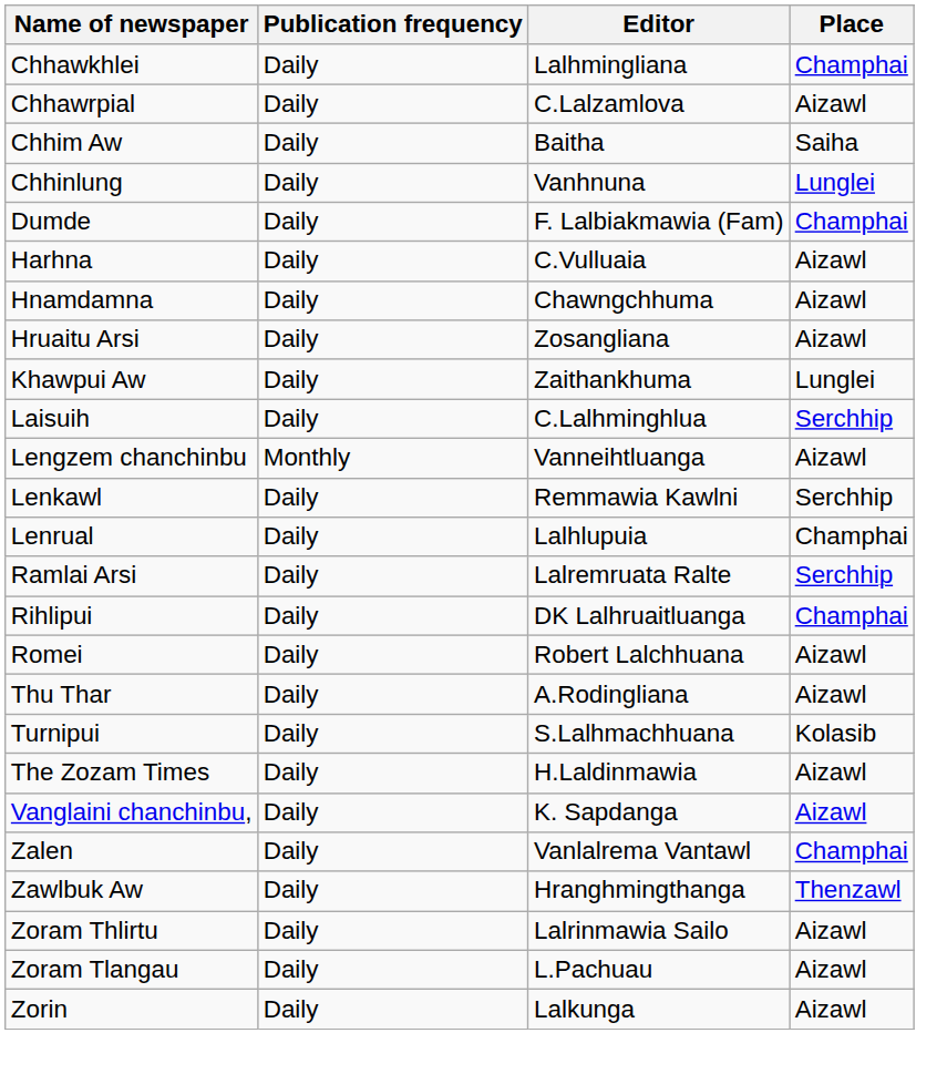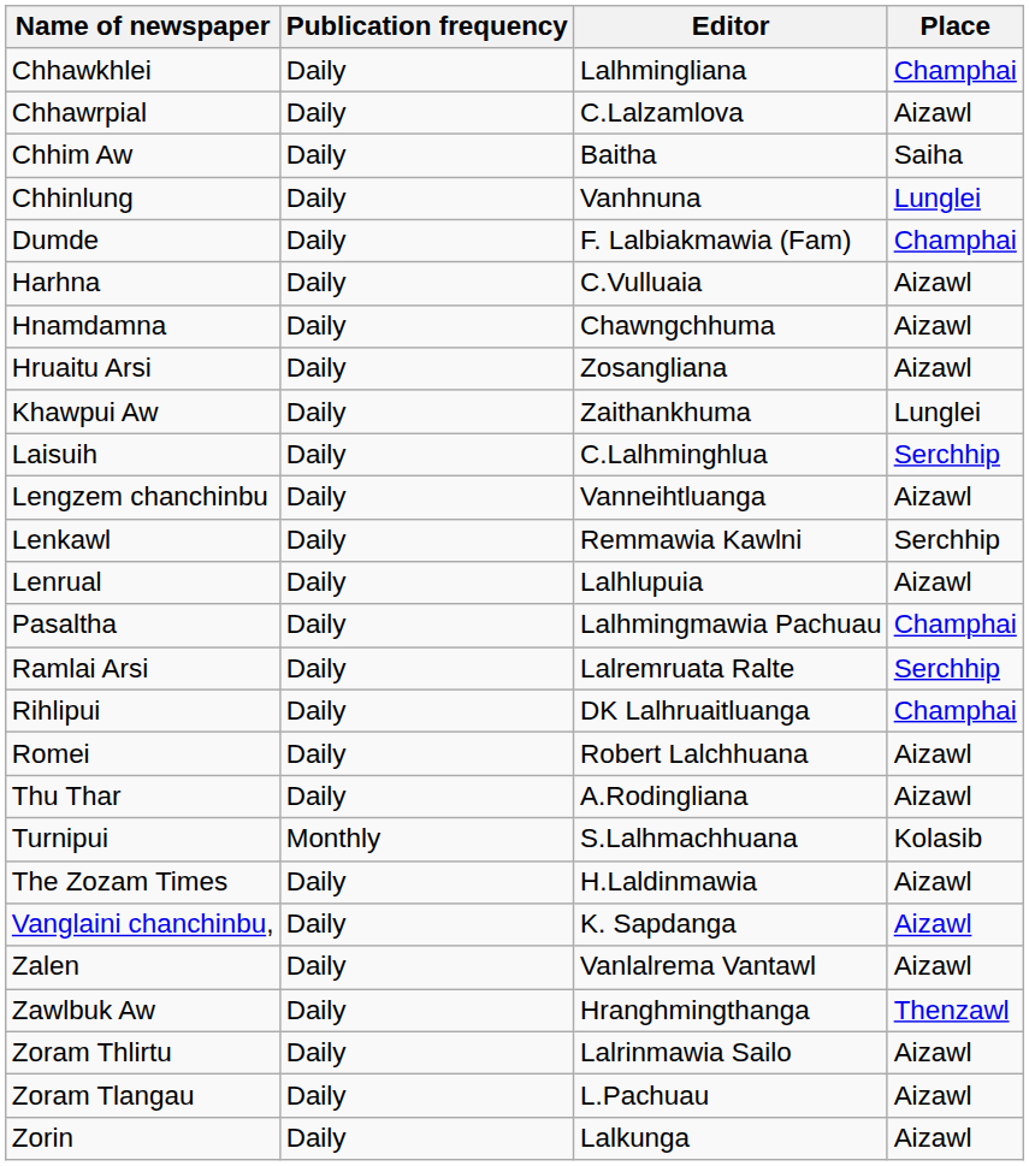 <table class="wikitable sortable">
 <tr>
 <th>Name of newspaper</th>
 <th>Publication frequency</th>
 <th>Editor</th>
 <th>Place</th>
 </tr>
 <tr>
 <td>Chhawkhlei</td>
 <td>Daily</td>
 <td>Lalhmingliana</td>
 <td><a href='#'>Champhai</a></td>
 </tr>
 <tr>
 <td>Chhawrpial</td>
 <td>Daily</td>
 <td>C.Lalzamlova</td>
 <td>Aizawl</td>
 </tr>
 <tr>
 <td>Chhim Aw</td>
 <td>Daily</td>
 <td>Baitha</td>
 <td>Saiha</td>
 </tr>
 <tr>
 <td>Chhinlung</td>
 <td>Daily</td>
 <td>Vanhnuna</td>
 <td><a href='#'>Lunglei</a></td>
 </tr>
 <tr>
 <td>Dumde</td>
 <td>Daily</td>
 <td>F. Lalbiakmawia (Fam)</td>
 <td><a href='#'>Champhai</a></td>
 </tr>
 <tr>
 <td>Harhna</td>
 <td>Daily</td>
 <td>C.Vulluaia</td>
 <td>Aizawl</td>
 </tr>
 <tr>
 <td>Hnamdamna</td>
 <td>Daily</td>
 <td>Chawngchhuma</td>
 <td>Aizawl</td>
 </tr>
 <tr>
 <td>Hruaitu Arsi</td>
 <td>Daily</td>
 <td>Zosangliana</td>
 <td>Aizawl</td>
 </tr>
 <tr>
 <td>Khawpui Aw</td>
 <td>Daily</td>
 <td>Zaithankhuma</td>
 <td>Lunglei</td>
 </tr>
 <tr>
 <td>Laisuih</td>
 <td>Daily</td>
 <td>C.Lalhminghlua</td>
 <td><a href='#'>Serchhip</a></td>
 </tr>
 <tr>
 <td>Lengzem chanchinbu</td>
-<td>Monthly</td>
+<td>Daily</td>
 <td>Vanneihtluanga</td>
 <td>Aizawl</td>
 </tr>
 <tr>
 <td>Lenkawl</td>
 <td>Daily</td>
 <td>Remmawia Kawlni</td>
 <td>Serchhip</td>
 </tr>
 <tr>
 <td>Lenrual</td>
 <td>Daily</td>
 <td>Lalhlupuia</td>
-<td>Champhai</td>
+<td>Aizawl</td>
+</tr>
+<tr>
+<td>Pasaltha</td>
+<td>Daily</td>
+<td>Lalhmingmawia Pachuau</td>
+<td><a href='#'>Champhai</a></td>
 </tr>
 <tr>
 <td>Ramlai Arsi</td>
 <td>Daily</td>
 <td>Lalremruata Ralte</td>
 <td><a href='#'>Serchhip</a></td>
 </tr>
 <tr>
 <td>Rihlipui</td>
 <td>Daily</td>
 <td>DK Lalhruaitluanga</td>
 <td><a href='#'>Champhai</a></td>
 </tr>
 <tr>
 <td>Romei</td>
 <td>Daily</td>
 <td>Robert Lalchhuana</td>
 <td>Aizawl</td>
 </tr>
 <tr>
 <td>Thu Thar</td>
 <td>Daily</td>
 <td>A.Rodingliana</td>
 <td>Aizawl</td>
 </tr>
 <tr>
 <td>Turnipui</td>
-<td>Daily</td>
+<td>Monthly</td>
 <td>S.Lalhmachhuana</td>
 <td>Kolasib</td>
 </tr>
 <tr>
 <td>The Zozam Times</td>
 <td>Daily</td>
 <td>H.Laldinmawia</td>
 <td>Aizawl</td>
 </tr>
 <tr>
 <td><a href='#'>Vanglaini chanchinbu</a>,</td>
 <td>Daily</td>
 <td>K. Sapdanga</td>
 <td><a href='#'>Aizawl</a></td>
 </tr>
 <tr>
 <td>Zalen</td>
 <td>Daily</td>
 <td>Vanlalrema Vantawl</td>
-<td><a href='#'>Champhai</a></td>
+<td>Aizawl</td>
 </tr>
 <tr>
 <td>Zawlbuk Aw</td>
 <td>Daily</td>
 <td>Hranghmingthanga</td>
 <td><a href='#'>Thenzawl</a></td>
 </tr>
 <tr>
 <td>Zoram Thlirtu</td>
 <td>Daily</td>
 <td>Lalrinmawia Sailo</td>
 <td>Aizawl</td>
 </tr>
 <tr>
 <td>Zoram Tlangau</td>
 <td>Daily</td>
 <td>L.Pachuau</td>
 <td>Aizawl</td>
 </tr>
 <tr>
 <td>Zorin</td>
 <td>Daily</td>
 <td>Lalkunga</td>
 <td>Aizawl</td>
 </tr>
 </table>
